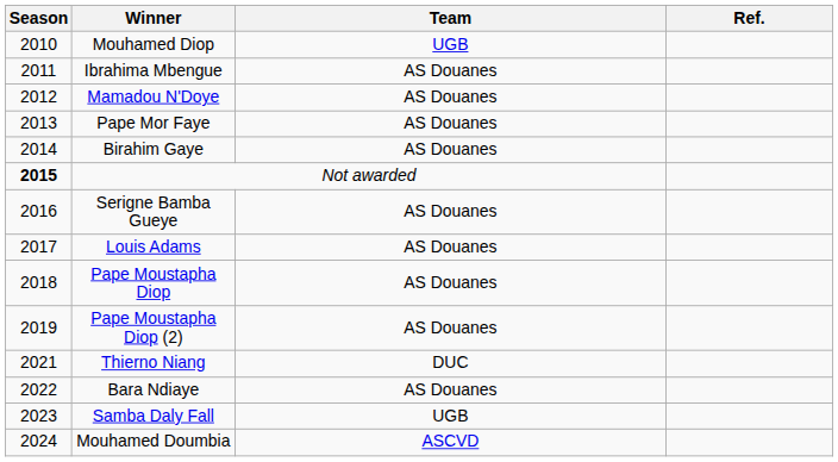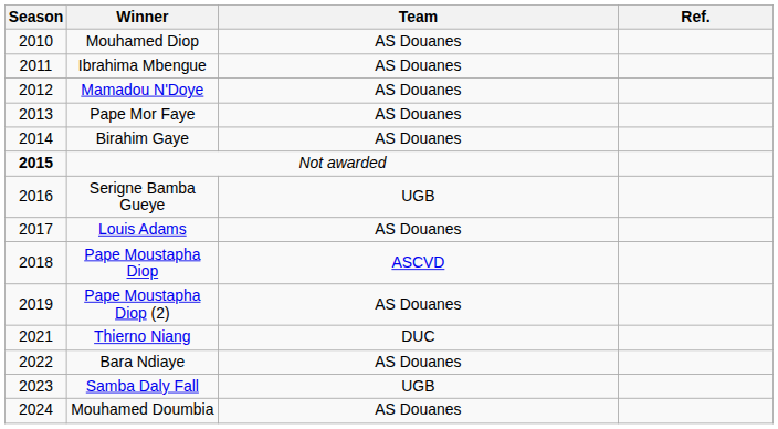 <table class="wikitable sortable" style="text-align:center;" width="800px">
 <tr>
 <th width="50">Season</th>
 <th width="150">Winner</th>
 <th>Team</th>
 <th>Ref.</th>
 </tr>
 <tr>
 <td>2010</td>
 <td>Mouhamed Diop</td>
-<td><a href='#'>UGB</a></td>
+<td>AS Douanes</td>
 <td></td>
 </tr>
 <tr>
 <td>2011</td>
 <td>Ibrahima Mbengue</td>
 <td>AS Douanes</td>
 <td></td>
 </tr>
 <tr>
 <td>2012</td>
 <td><a href='#'>Mamadou N'Doye</a></td>
 <td>AS Douanes</td>
 <td></td>
 </tr>
 <tr>
 <td>2013</td>
 <td>Pape Mor Faye</td>
 <td>AS Douanes</td>
 <td></td>
 </tr>
 <tr>
 <td>2014</td>
 <td>Birahim Gaye</td>
 <td>AS Douanes</td>
 <td></td>
 </tr>
 <tr>
 <td><strong>2015</strong></td>
 <td colspan="2"><em>Not awarded</em></td>
 <td></td>
 </tr>
 <tr>
 <td>2016</td>
 <td>Serigne Bamba Gueye</td>
-<td>AS Douanes</td>
+<td>UGB</td>
 <td></td>
 </tr>
 <tr>
 <td>2017</td>
 <td><a href='#'>Louis Adams</a></td>
 <td>AS Douanes</td>
 <td></td>
 </tr>
 <tr>
 <td>2018</td>
 <td><a href='#'>Pape Moustapha Diop</a></td>
-<td>AS Douanes</td>
+<td><a href='#'>ASCVD</a></td>
 <td></td>
 </tr>
 <tr>
 <td>2019</td>
 <td><a href='#'>Pape Moustapha Diop</a> (2)</td>
 <td>AS Douanes</td>
 <td></td>
 </tr>
 <tr>
 <td>2021</td>
 <td><a href='#'>Thierno Niang</a></td>
 <td>DUC</td>
 <td></td>
 </tr>
 <tr>
 <td>2022</td>
 <td>Bara Ndiaye</td>
 <td>AS Douanes</td>
 <td></td>
 </tr>
 <tr>
 <td>2023</td>
 <td><a href='#'>Samba Daly Fall</a></td>
 <td>UGB</td>
 <td></td>
 </tr>
 <tr>
 <td>2024</td>
 <td>Mouhamed Doumbia</td>
-<td><a href='#'>ASCVD</a></td>
+<td>AS Douanes</td>
 <td></td>
 </tr>
 </table>
